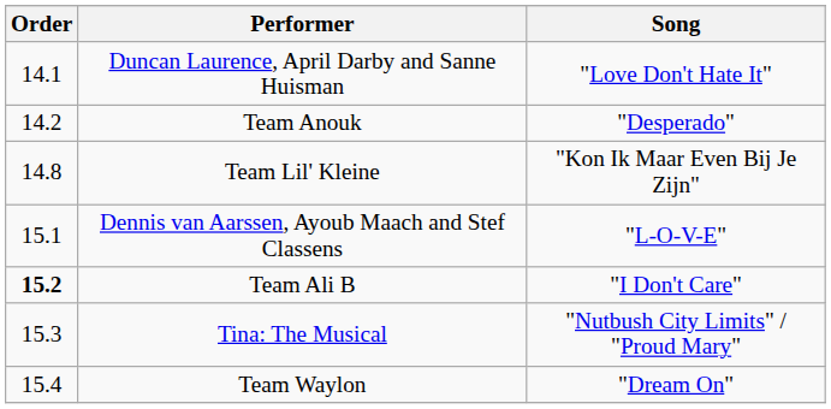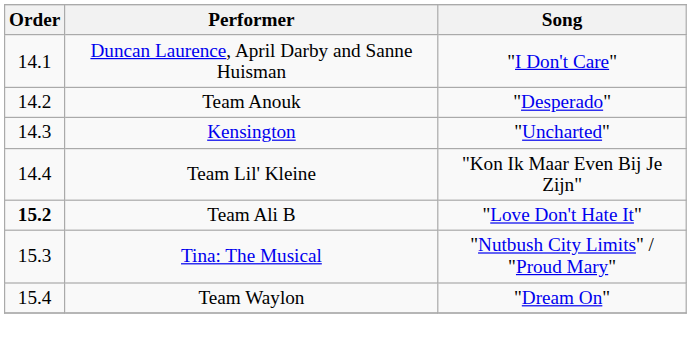 <table class="wikitable" style="text-align:center; width:45%;">
 <tr>
 </tr>
 <tr>
 <th style="width:01%;">Order</th>
 <th style="width:60%;">Performer</th>
 <th style="width:39%;">Song</th>
 </tr>
 <tr>
 <td>14.1</td>
 <td><a href='#'>Duncan Laurence</a>, April Darby and Sanne Huisman</td>
-<td>"<a href='#'>Love Don't Hate It</a>"</td>
+<td>"<a href='#'>I Don't Care</a>"</td>
 </tr>
 <tr>
 <td>14.2</td>
 <td>Team Anouk</td>
 <td>"<a href='#'>Desperado</a>"</td>
 </tr>
 <tr>
-<td>14.8</td>
+<td>14.3</td>
+<td><a href='#'>Kensington</a></td>
+<td>"<a href='#'>Uncharted</a>"</td>
+</tr>
+<tr>
+<td>14.4</td>
 <td>Team Lil' Kleine</td>
 <td>"Kon Ik Maar Even Bij Je Zijn"</td>
 </tr>
 <tr>
-<td>15.1</td>
-<td><a href='#'>Dennis van Aarssen</a>, Ayoub Maach and Stef Classens</td>
-<td>"<a href='#'>L-O-V-E</a>"</td>
-</tr>
-<tr>
 <td><strong>15.2</strong></td>
 <td>Team Ali B</td>
-<td>"<a href='#'>I Don't Care</a>"</td>
+<td>"<a href='#'>Love Don't Hate It</a>"</td>
 </tr>
 <tr>
 <td>15.3</td>
 <td><a href='#'>Tina: The Musical</a></td>
 <td>"<a href='#'>Nutbush City Limits</a>" / "<a href='#'>Proud Mary</a>"</td>
 </tr>
 <tr>
 <td>15.4</td>
 <td>Team Waylon</td>
 <td>"<a href='#'>Dream On</a>"</td>
 </tr>
 <tr>
 </tr>
 </table>
